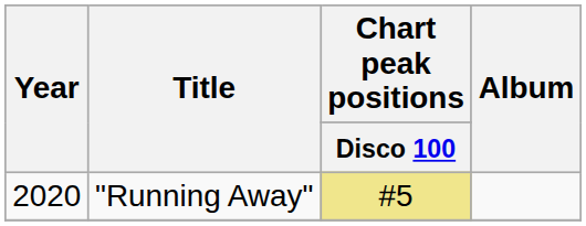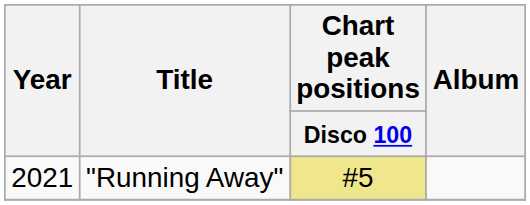 <table class="wikitable">
 <tr>
 <th rowspan="2">Year</th>
 <th rowspan="2">Title</th>
 <th>Chart<br>peak positions</th>
 <th rowspan="2">Album</th>
 </tr>
 <tr>
 <th width="40"><small>Disco <a href='#'>100</a></small></th>
 </tr>
 <tr>
-<td rowspan="1">2020</td>
+<td rowspan="1">2021</td>
 <td>"Running Away"</td>
 <td align="center" style="background: khaki;">#5</td>
 <td rowspan="1"></td>
 </tr>
 <tr>
 </tr>
 </table>
